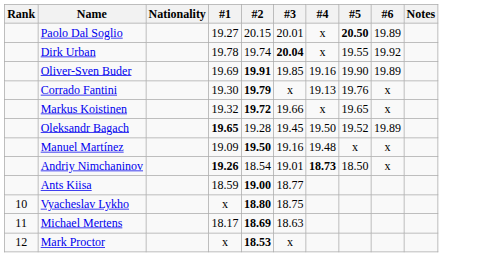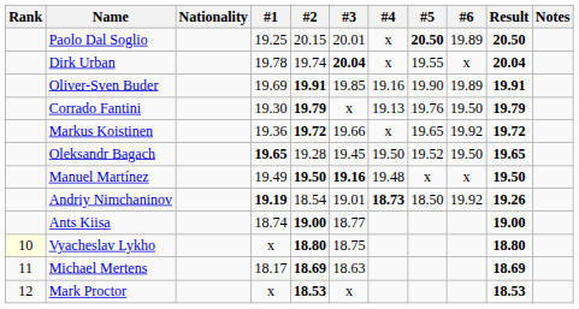 <table class="wikitable sortable" style="text-align:center">
 <tr>
 <th>Rank</th>
 <th>Name</th>
 <th>Nationality</th>
 <th>#1</th>
 <th>#2</th>
 <th>#3</th>
 <th>#4</th>
 <th>#5</th>
 <th>#6</th>
+<th>Result</th>
 <th>Notes</th>
 </tr>
 <tr>
 <td></td>
 <td align="left"><a href='#'>Paolo Dal Soglio</a></td>
 <td align=left></td>
-<td>19.27</td>
+<td>19.25</td>
 <td>20.15</td>
 <td>20.01</td>
 <td>x</td>
 <td><strong>20.50</strong></td>
 <td>19.89</td>
+<td><strong>20.50</strong></td>
 <td></td>
 </tr>
 <tr>
 <td></td>
 <td align="left"><a href='#'>Dirk Urban</a></td>
 <td align=left></td>
 <td>19.78</td>
 <td>19.74</td>
 <td><strong>20.04</strong></td>
 <td>x</td>
 <td>19.55</td>
-<td>19.92</td>
+<td>x</td>
+<td><strong>20.04</strong></td>
 <td></td>
 </tr>
 <tr>
 <td></td>
 <td align="left"><a href='#'>Oliver-Sven Buder</a></td>
 <td align=left></td>
 <td>19.69</td>
 <td><strong>19.91</strong></td>
 <td>19.85</td>
 <td>19.16</td>
 <td>19.90</td>
 <td>19.89</td>
+<td><strong>19.91</strong></td>
 <td></td>
 </tr>
 <tr>
 <td></td>
 <td align="left"><a href='#'>Corrado Fantini</a></td>
 <td align=left></td>
 <td>19.30</td>
 <td><strong>19.79</strong></td>
 <td>x</td>
 <td>19.13</td>
 <td>19.76</td>
-<td>x</td>
+<td>19.50</td>
+<td><strong>19.79</strong></td>
 <td></td>
 </tr>
 <tr>
 <td></td>
 <td align="left"><a href='#'>Markus Koistinen</a></td>
 <td align=left></td>
-<td>19.32</td>
+<td>19.36</td>
 <td><strong>19.72</strong></td>
 <td>19.66</td>
 <td>x</td>
 <td>19.65</td>
-<td>x</td>
+<td>19.92</td>
+<td><strong>19.72</strong></td>
 <td></td>
 </tr>
 <tr>
 <td></td>
 <td align="left"><a href='#'>Oleksandr Bagach</a></td>
 <td align=left></td>
 <td><strong>19.65</strong></td>
 <td>19.28</td>
 <td>19.45</td>
 <td>19.50</td>
 <td>19.52</td>
-<td>19.89</td>
+<td>19.50</td>
+<td><strong>19.65</strong></td>
 <td></td>
 </tr>
 <tr>
 <td></td>
 <td align="left"><a href='#'>Manuel Martínez</a></td>
 <td align=left></td>
-<td>19.09</td>
+<td>19.49</td>
 <td><strong>19.50</strong></td>
-<td>19.16</td>
+<td><strong>19.16</strong></td>
 <td>19.48</td>
 <td>x</td>
 <td>x</td>
+<td><strong>19.50</strong></td>
 <td></td>
 </tr>
 <tr>
 <td></td>
 <td align="left"><a href='#'>Andriy Nimchaninov</a></td>
 <td align=left></td>
-<td><strong>19.26</strong></td>
+<td><strong>19.19</strong></td>
 <td>18.54</td>
 <td>19.01</td>
 <td><strong>18.73</strong></td>
 <td>18.50</td>
-<td>x</td>
+<td>19.92</td>
+<td><strong>19.26</strong></td>
 <td></td>
 </tr>
 <tr>
 <td></td>
 <td align="left"><a href='#'>Ants Kiisa</a></td>
 <td align=left></td>
-<td>18.59</td>
+<td>18.74</td>
 <td><strong>19.00</strong></td>
 <td>18.77</td>
 <td></td>
 <td></td>
 <td></td>
+<td><strong>19.00</strong></td>
 <td></td>
 </tr>
 <tr>
-<td>10</td>
+<td style="background: lightyellow;">10</td>
 <td align="left"><a href='#'>Vyacheslav Lykho</a></td>
 <td align=left></td>
 <td>x</td>
 <td><strong>18.80</strong></td>
 <td>18.75</td>
 <td></td>
 <td></td>
 <td></td>
+<td><strong>18.80</strong></td>
 <td></td>
 </tr>
 <tr>
 <td>11</td>
 <td align="left"><a href='#'>Michael Mertens</a></td>
 <td align=left></td>
 <td>18.17</td>
 <td><strong>18.69</strong></td>
 <td>18.63</td>
 <td></td>
 <td></td>
 <td></td>
+<td><strong>18.69</strong></td>
 <td></td>
 </tr>
 <tr>
 <td>12</td>
 <td align="left"><a href='#'>Mark Proctor</a></td>
 <td align=left></td>
 <td>x</td>
 <td><strong>18.53</strong></td>
 <td>x</td>
 <td></td>
 <td></td>
 <td></td>
+<td><strong>18.53</strong></td>
 <td></td>
 </tr>
 </table>
